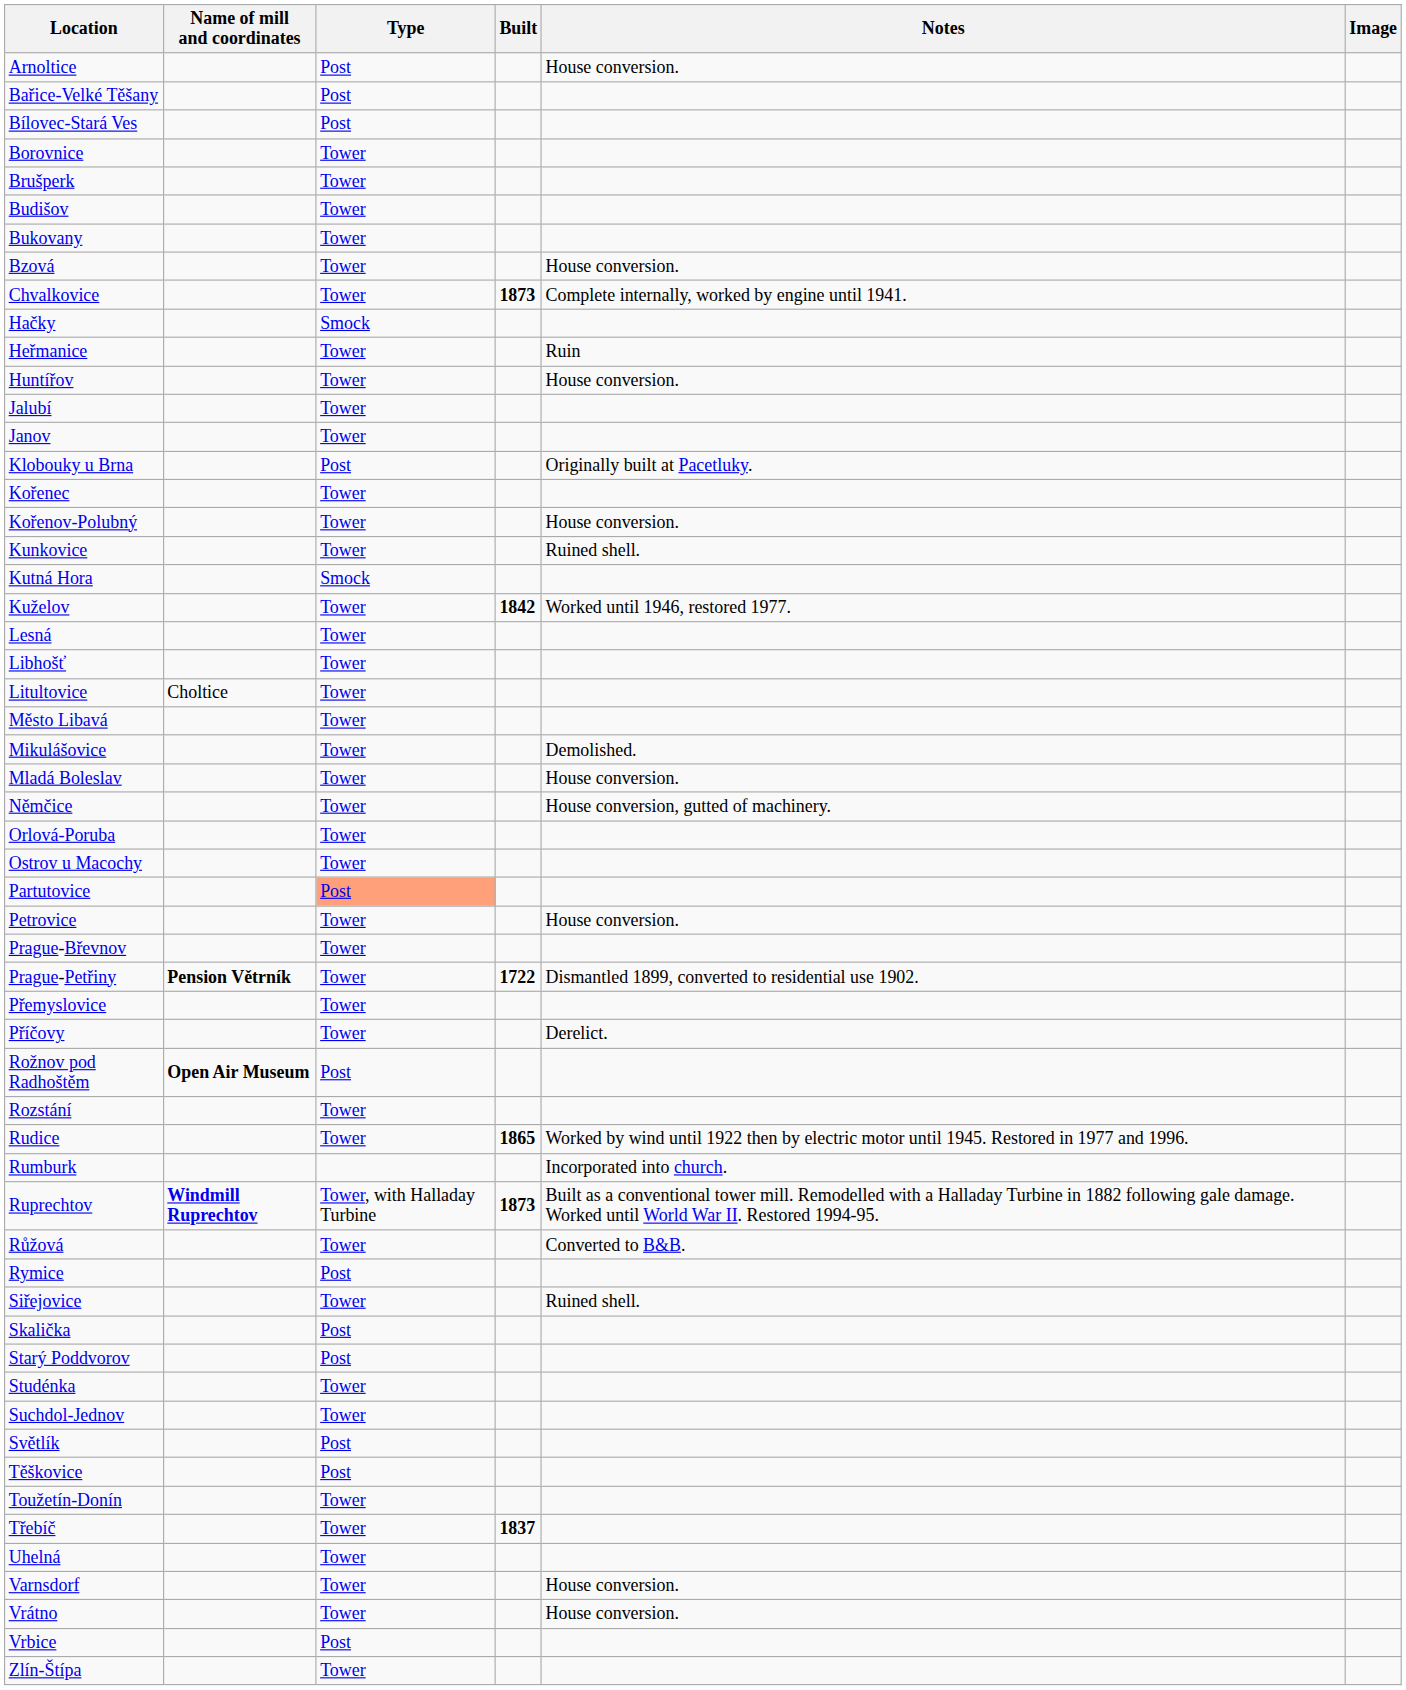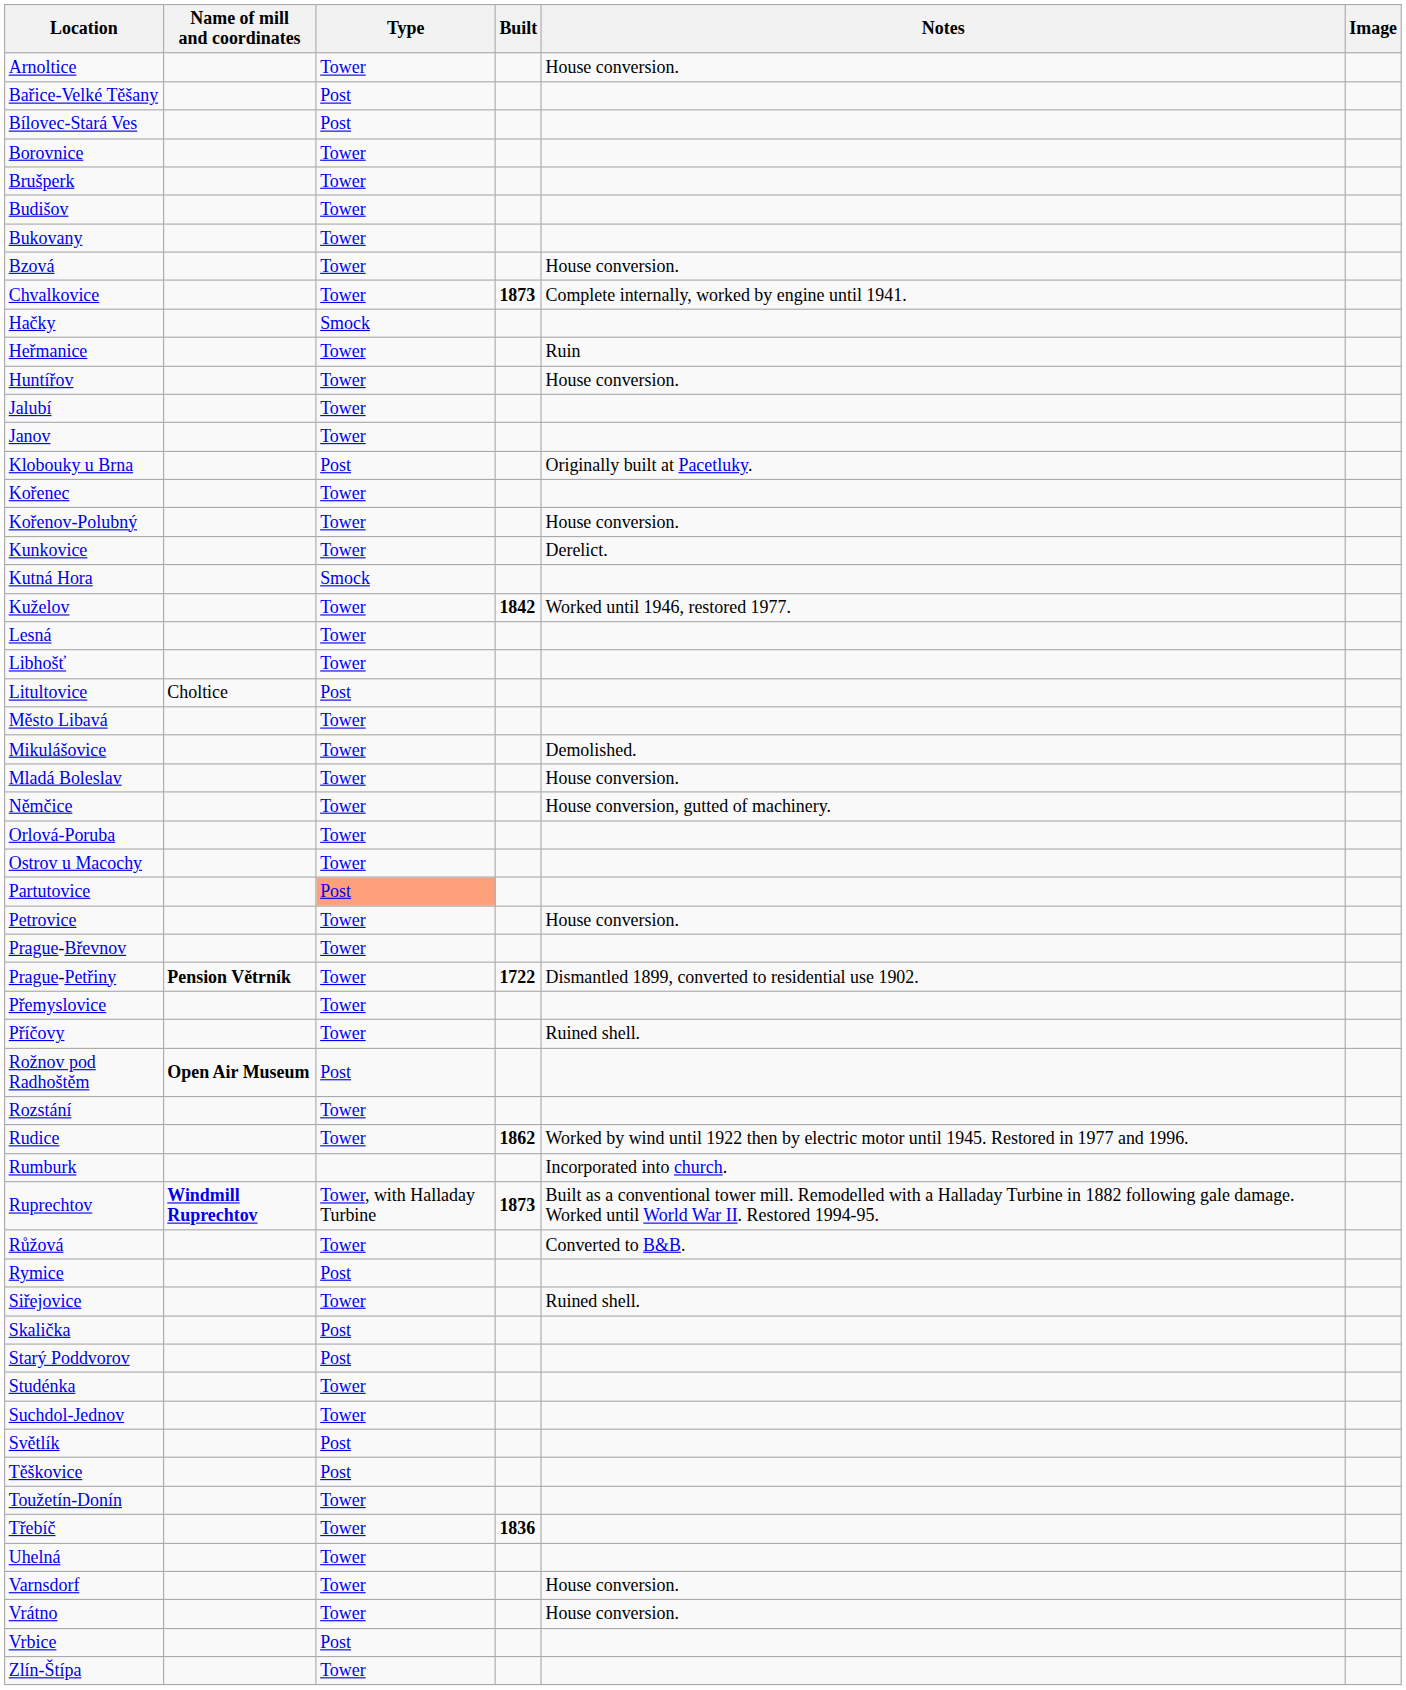 <table class="wikitable">
 <tr>
 <th>Location</th>
 <th>Name of mill<br>and coordinates</th>
 <th>Type</th>
 <th>Built</th>
 <th>Notes</th>
 <th>Image</th>
 </tr>
 <tr>
 <td><a href='#'>Arnoltice</a></td>
 <td></td>
-<td><a href='#'>Post</a></td>
+<td><a href='#'>Tower</a></td>
 <td></td>
 <td>House conversion.</td>
 <td></td>
 </tr>
 <tr>
 <td><a href='#'>Bařice-Velké Těšany</a></td>
 <td></td>
 <td><a href='#'>Post</a></td>
 <td></td>
 <td></td>
 <td></td>
 </tr>
 <tr>
 <td><a href='#'>Bílovec-Stará Ves</a></td>
 <td></td>
 <td><a href='#'>Post</a></td>
 <td></td>
 <td></td>
 <td></td>
 </tr>
 <tr>
 <td><a href='#'>Borovnice</a></td>
 <td></td>
 <td><a href='#'>Tower</a></td>
 <td></td>
 <td></td>
 <td></td>
 </tr>
 <tr>
 <td><a href='#'>Brušperk</a></td>
 <td></td>
 <td><a href='#'>Tower</a></td>
 <td></td>
 <td></td>
 <td></td>
 </tr>
 <tr>
 <td><a href='#'>Budišov</a></td>
 <td></td>
 <td><a href='#'>Tower</a></td>
 <td></td>
 <td></td>
 <td></td>
 </tr>
 <tr>
 <td><a href='#'>Bukovany</a></td>
 <td></td>
 <td><a href='#'>Tower</a></td>
 <td></td>
 <td></td>
 <td></td>
 </tr>
 <tr>
 <td><a href='#'>Bzová</a></td>
 <td></td>
 <td><a href='#'>Tower</a></td>
 <td></td>
 <td>House conversion.</td>
 <td></td>
 </tr>
 <tr>
 <td><a href='#'>Chvalkovice</a></td>
 <td></td>
 <td><a href='#'>Tower</a></td>
 <td><strong>1873</strong></td>
 <td>Complete internally, worked by engine until 1941.</td>
 <td></td>
 </tr>
 <tr>
 <td><a href='#'>Hačky</a></td>
 <td></td>
 <td><a href='#'>Smock</a></td>
 <td></td>
 <td></td>
 <td></td>
 </tr>
 <tr>
 <td><a href='#'>Heřmanice</a></td>
 <td></td>
 <td><a href='#'>Tower</a></td>
 <td></td>
 <td>Ruin</td>
 <td></td>
 </tr>
 <tr>
 <td><a href='#'>Huntířov</a></td>
 <td></td>
 <td><a href='#'>Tower</a></td>
 <td></td>
 <td>House conversion.</td>
 <td></td>
 </tr>
 <tr>
 <td><a href='#'>Jalubí</a></td>
 <td></td>
 <td><a href='#'>Tower</a></td>
 <td></td>
 <td></td>
 <td></td>
 </tr>
 <tr>
 <td><a href='#'>Janov</a></td>
 <td></td>
 <td><a href='#'>Tower</a></td>
 <td></td>
 <td></td>
 <td></td>
 </tr>
 <tr>
 <td><a href='#'>Klobouky u Brna</a></td>
 <td></td>
 <td><a href='#'>Post</a></td>
 <td></td>
 <td>Originally built at <a href='#'>Pacetluky</a>.</td>
 <td></td>
 </tr>
 <tr>
 <td><a href='#'>Kořenec</a></td>
 <td></td>
 <td><a href='#'>Tower</a></td>
 <td></td>
 <td></td>
 <td></td>
 </tr>
 <tr>
 <td><a href='#'>Kořenov-Polubný</a></td>
 <td></td>
 <td><a href='#'>Tower</a></td>
 <td></td>
 <td>House conversion.</td>
 <td></td>
 </tr>
 <tr>
 <td><a href='#'>Kunkovice</a></td>
 <td></td>
 <td><a href='#'>Tower</a></td>
 <td></td>
-<td>Ruined shell.</td>
+<td>Derelict.</td>
 <td></td>
 </tr>
 <tr>
 <td><a href='#'>Kutná Hora</a></td>
 <td></td>
 <td><a href='#'>Smock</a></td>
 <td></td>
 <td></td>
 <td></td>
 </tr>
 <tr>
 <td><a href='#'>Kuželov</a></td>
 <td></td>
 <td><a href='#'>Tower</a></td>
 <td><strong>1842</strong></td>
 <td>Worked until 1946, restored 1977.</td>
 <td></td>
 </tr>
 <tr>
 <td><a href='#'>Lesná</a></td>
 <td></td>
 <td><a href='#'>Tower</a></td>
 <td></td>
 <td></td>
 <td></td>
 </tr>
 <tr>
 <td><a href='#'>Libhošť</a></td>
 <td></td>
 <td><a href='#'>Tower</a></td>
 <td></td>
 <td></td>
 <td></td>
 </tr>
 <tr>
 <td><a href='#'>Litultovice</a></td>
 <td>Choltice </td>
-<td><a href='#'>Tower</a></td>
+<td><a href='#'>Post</a></td>
 <td></td>
 <td></td>
 <td></td>
 </tr>
 <tr>
 <td><a href='#'>Město Libavá</a></td>
 <td></td>
 <td><a href='#'>Tower</a></td>
 <td></td>
 <td></td>
 <td></td>
 </tr>
 <tr>
 <td><a href='#'>Mikulášovice</a></td>
 <td></td>
 <td><a href='#'>Tower</a></td>
 <td></td>
 <td>Demolished.</td>
 <td></td>
 </tr>
 <tr>
 <td><a href='#'>Mladá Boleslav</a></td>
 <td></td>
 <td><a href='#'>Tower</a></td>
 <td></td>
 <td>House conversion.</td>
 <td></td>
 </tr>
 <tr>
 <td><a href='#'>Němčice</a></td>
 <td></td>
 <td><a href='#'>Tower</a></td>
 <td></td>
 <td>House conversion, gutted of machinery.</td>
 <td></td>
 </tr>
 <tr>
 <td><a href='#'>Orlová-Poruba</a></td>
 <td></td>
 <td><a href='#'>Tower</a></td>
 <td></td>
 <td></td>
 <td></td>
 </tr>
 <tr>
 <td><a href='#'>Ostrov u Macochy</a></td>
 <td></td>
 <td><a href='#'>Tower</a></td>
 <td></td>
 <td></td>
 <td></td>
 </tr>
 <tr>
 <td><a href='#'>Partutovice</a></td>
 <td></td>
 <td style="background: lightsalmon;"><a href='#'>Post</a></td>
 <td></td>
 <td></td>
 <td></td>
 </tr>
 <tr>
 <td><a href='#'>Petrovice</a></td>
 <td></td>
 <td><a href='#'>Tower</a></td>
 <td></td>
 <td>House conversion.</td>
 <td></td>
 </tr>
 <tr>
 <td><a href='#'>Prague</a>-<a href='#'>Břevnov</a></td>
 <td></td>
 <td><a href='#'>Tower</a></td>
 <td></td>
 <td></td>
 <td></td>
 </tr>
 <tr>
 <td><a href='#'>Prague</a>-<a href='#'>Petřiny</a></td>
 <td><strong>Pension Větrník</strong><br></td>
 <td><a href='#'>Tower</a></td>
 <td><strong>1722</strong></td>
 <td>Dismantled 1899, converted to residential use 1902.</td>
 <td></td>
 </tr>
 <tr>
 <td><a href='#'>Přemyslovice</a></td>
 <td></td>
 <td><a href='#'>Tower</a></td>
 <td></td>
 <td></td>
 <td></td>
 </tr>
 <tr>
 <td><a href='#'>Příčovy</a></td>
 <td></td>
 <td><a href='#'>Tower</a></td>
 <td></td>
-<td>Derelict.</td>
+<td>Ruined shell.</td>
 <td></td>
 </tr>
 <tr>
 <td><a href='#'>Rožnov pod Radhoštěm</a></td>
 <td><strong>Open Air Museum</strong><br></td>
 <td><a href='#'>Post</a></td>
 <td></td>
 <td></td>
 <td></td>
 </tr>
 <tr>
 <td><a href='#'>Rozstání</a></td>
 <td></td>
 <td><a href='#'>Tower</a></td>
 <td></td>
 <td></td>
 <td></td>
 </tr>
 <tr>
 <td><a href='#'>Rudice</a></td>
 <td></td>
 <td><a href='#'>Tower</a></td>
-<td><strong>1865</strong></td>
+<td><strong>1862</strong></td>
 <td>Worked by wind until 1922 then by electric motor until 1945. Restored in 1977 and 1996.</td>
 <td></td>
 </tr>
 <tr>
 <td><a href='#'>Rumburk</a></td>
 <td></td>
 <td></td>
 <td></td>
 <td>Incorporated into <a href='#'>church</a>.</td>
 <td></td>
 </tr>
 <tr>
 <td><a href='#'>Ruprechtov</a></td>
 <td><strong><a href='#'>Windmill Ruprechtov</a></strong><br></td>
 <td><a href='#'>Tower</a>, with Halladay Turbine</td>
 <td><strong>1873</strong></td>
 <td>Built as a conventional tower mill. Remodelled with a Halladay Turbine in 1882 following gale damage. Worked until <a href='#'>World War II</a>. Restored 1994-95.</td>
 <td></td>
 </tr>
 <tr>
 <td><a href='#'>Růžová</a></td>
 <td></td>
 <td><a href='#'>Tower</a></td>
 <td></td>
 <td>Converted to <a href='#'>B&B</a>.</td>
 <td></td>
 </tr>
 <tr>
 <td><a href='#'>Rymice</a></td>
 <td></td>
 <td><a href='#'>Post</a></td>
 <td></td>
 <td></td>
 <td></td>
 </tr>
 <tr>
 <td><a href='#'>Siřejovice</a></td>
 <td></td>
 <td><a href='#'>Tower</a></td>
 <td></td>
 <td>Ruined shell.</td>
 <td></td>
 </tr>
 <tr>
 <td><a href='#'>Skalička</a></td>
 <td></td>
 <td><a href='#'>Post</a></td>
 <td></td>
 <td></td>
 <td></td>
 </tr>
 <tr>
 <td><a href='#'>Starý Poddvorov</a></td>
 <td></td>
 <td><a href='#'>Post</a></td>
 <td></td>
 <td></td>
 <td></td>
 </tr>
 <tr>
 <td><a href='#'>Studénka</a></td>
 <td></td>
 <td><a href='#'>Tower</a></td>
 <td></td>
 <td></td>
 <td></td>
 </tr>
 <tr>
 <td><a href='#'>Suchdol-Jednov</a></td>
 <td></td>
 <td><a href='#'>Tower</a></td>
 <td></td>
 <td></td>
 <td></td>
 </tr>
 <tr>
 <td><a href='#'>Světlík</a></td>
 <td></td>
 <td><a href='#'>Post</a></td>
 <td></td>
 <td></td>
 <td></td>
 </tr>
 <tr>
 <td><a href='#'>Těškovice</a></td>
 <td></td>
 <td><a href='#'>Post</a></td>
 <td></td>
 <td></td>
 <td></td>
 </tr>
 <tr>
 <td><a href='#'>Toužetín-Donín</a></td>
 <td></td>
 <td><a href='#'>Tower</a></td>
 <td></td>
 <td></td>
 <td></td>
 </tr>
 <tr>
 <td><a href='#'>Třebíč</a></td>
 <td></td>
 <td><a href='#'>Tower</a></td>
-<td><strong>1837</strong></td>
+<td><strong>1836</strong></td>
 <td></td>
 <td></td>
 </tr>
 <tr>
 <td><a href='#'>Uhelná</a></td>
 <td></td>
 <td><a href='#'>Tower</a></td>
 <td></td>
 <td></td>
 <td></td>
 </tr>
 <tr>
 <td><a href='#'>Varnsdorf</a></td>
 <td></td>
 <td><a href='#'>Tower</a></td>
 <td></td>
 <td>House conversion.</td>
 <td></td>
 </tr>
 <tr>
 <td><a href='#'>Vrátno</a></td>
 <td></td>
 <td><a href='#'>Tower</a></td>
 <td></td>
 <td>House conversion.</td>
 <td></td>
 </tr>
 <tr>
 <td><a href='#'>Vrbice</a></td>
 <td></td>
 <td><a href='#'>Post</a></td>
 <td></td>
 <td></td>
 <td></td>
 </tr>
 <tr>
 <td><a href='#'>Zlín-Štípa</a></td>
 <td></td>
 <td><a href='#'>Tower</a></td>
 <td></td>
 <td></td>
 <td></td>
 </tr>
 </table>
